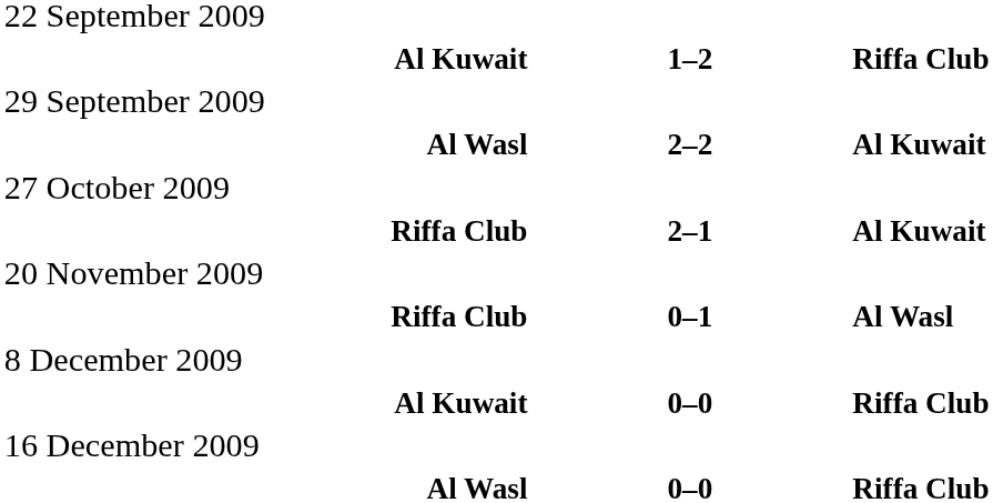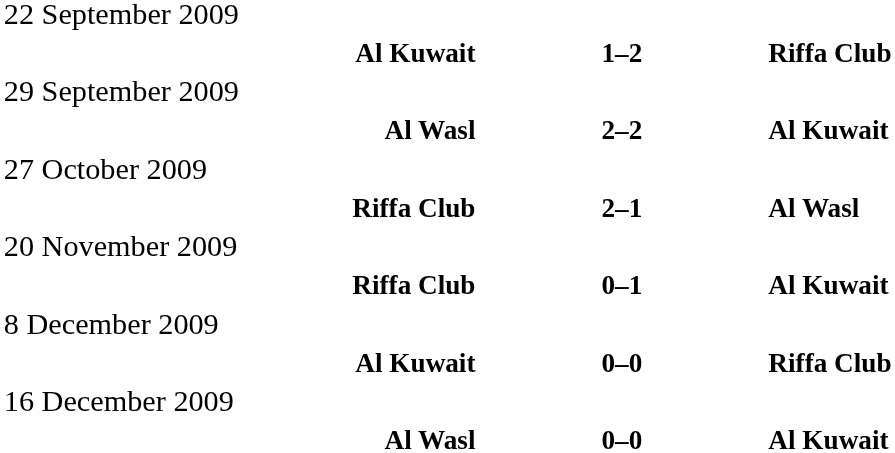 <table width=100% cellspacing=1>
 <tr>
 <th width=20%></th>
 <th width=12%></th>
 <th width=20%></th>
 <th></th>
 </tr>
 <tr>
 <td>22 September 2009</td>
 </tr>
 <tr style=font-size:90%>
 <td align=right><strong>Al Kuwait</strong></td>
 <td align=center><strong>1–2</strong></td>
 <td><strong>Riffa Club</strong></td>
 <td></td>
 <td></td>
 </tr>
 <tr>
 <td>29 September 2009</td>
 </tr>
 <tr style=font-size:90%>
 <td align=right><strong>Al Wasl</strong></td>
 <td align=center><strong>2–2</strong></td>
 <td><strong>Al Kuwait</strong></td>
 <td></td>
 <td></td>
 </tr>
 <tr>
 <td>27 October 2009</td>
 </tr>
 <tr style=font-size:90%>
 <td align=right><strong>Riffa Club</strong></td>
 <td align=center><strong>2–1</strong></td>
-<td><strong>Al Kuwait</strong></td>
+<td><strong>Al Wasl</strong></td>
 <td></td>
 <td></td>
 </tr>
 <tr>
 <td>20 November 2009</td>
 </tr>
 <tr style=font-size:90%>
 <td align=right><strong>Riffa Club</strong></td>
 <td align=center><strong>0–1</strong></td>
-<td><strong>Al Wasl</strong></td>
+<td><strong>Al Kuwait</strong></td>
 <td></td>
 <td></td>
 </tr>
 <tr>
 <td>8 December 2009</td>
 </tr>
 <tr style=font-size:90%>
 <td align=right><strong>Al Kuwait</strong></td>
 <td align=center><strong>0–0</strong></td>
 <td><strong>Riffa Club</strong></td>
 <td></td>
 <td></td>
 </tr>
 <tr>
 <td>16 December 2009</td>
 </tr>
 <tr style=font-size:90%>
 <td align=right><strong>Al Wasl</strong></td>
 <td align=center><strong>0–0</strong></td>
-<td><strong>Riffa Club</strong></td>
+<td><strong>Al Kuwait</strong></td>
 <td></td>
 <td></td>
 </tr>
 </table>
